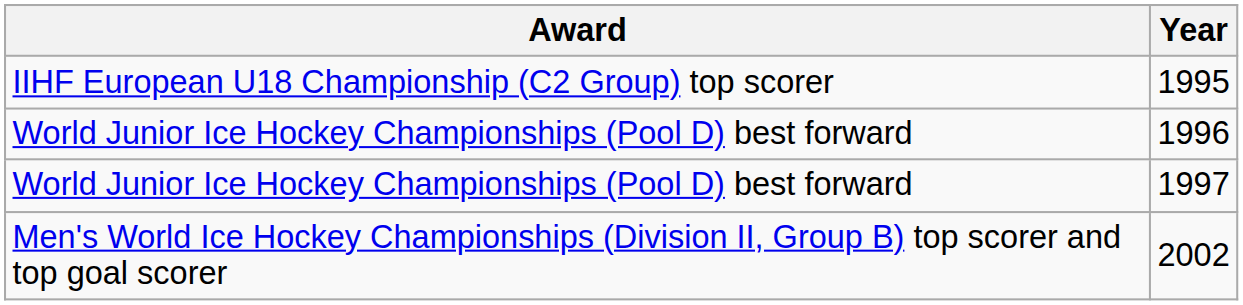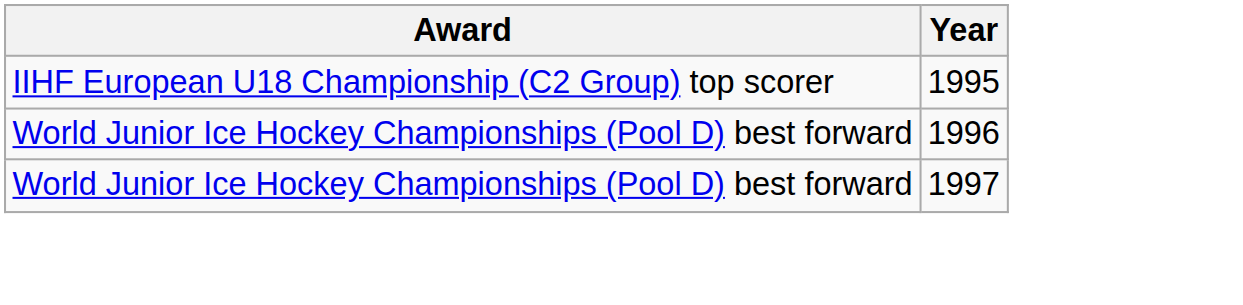 <table class="wikitable">
 <tr>
 <th>Award</th>
 <th>Year</th>
 </tr>
 <tr>
 <td><a href='#'>IIHF European U18 Championship (C2 Group)</a> top scorer</td>
 <td>1995</td>
 </tr>
 <tr>
 <td><a href='#'>World Junior Ice Hockey Championships (Pool D)</a> best forward</td>
 <td>1996</td>
 </tr>
 <tr>
 <td><a href='#'>World Junior Ice Hockey Championships (Pool D)</a> best forward</td>
 <td>1997</td>
 </tr>
-<tr>
-<td><a href='#'>Men's World Ice Hockey Championships (Division II, Group B)</a> top scorer and top goal scorer</td>
-<td>2002</td>
-</tr>
 </table>
